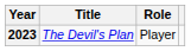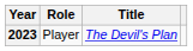 <table class="wikitable plainrowheaders">
 <tr>
 <th scope="col">Year</th>
+<th scope="col">Role</th>
 <th scope="col">Title</th>
-<th scope="col">Role</th>
 <th scope="col" class="unsortable"></th>
 </tr>
 <tr>
 <th scope="row">2023</th>
+<td>Player</td>
 <td><em><a href='#'>The Devil's Plan</a></em></td>
-<td>Player</td>
 <td style="text-align:center"></td>
 </tr>
 </table>
